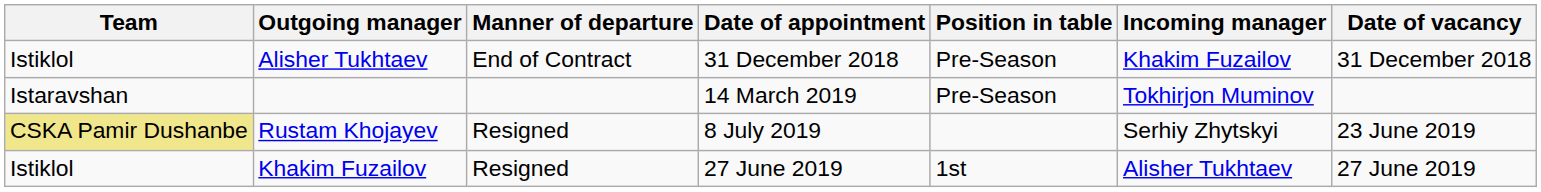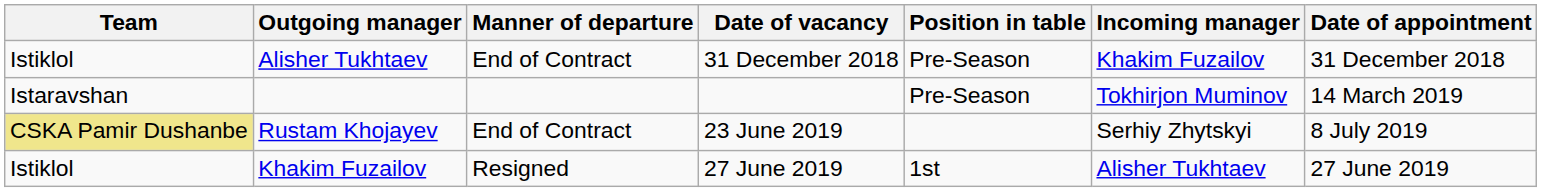 <table class="wikitable">
 <tr>
 <th>Team</th>
 <th>Outgoing manager</th>
 <th>Manner of departure</th>
-<th>Date of appointment</th>
+<th>Date of vacancy</th>
 <th>Position in table</th>
 <th>Incoming manager</th>
-<th>Date of vacancy</th>
+<th>Date of appointment</th>
 </tr>
 <tr>
 <td>Istiklol</td>
 <td> <a href='#'>Alisher Tukhtaev</a></td>
 <td>End of Contract</td>
 <td>31 December 2018</td>
 <td>Pre-Season</td>
 <td> <a href='#'>Khakim Fuzailov</a></td>
 <td>31 December 2018</td>
 </tr>
 <tr>
 <td>Istaravshan</td>
 <td></td>
 <td></td>
-<td>14 March 2019</td>
+<td></td>
 <td>Pre-Season</td>
 <td> <a href='#'>Tokhirjon Muminov</a></td>
-<td></td>
+<td>14 March 2019</td>
 </tr>
 <tr>
 <td style="background: khaki;">CSKA Pamir Dushanbe</td>
 <td> <a href='#'>Rustam Khojayev</a></td>
-<td>Resigned</td>
-<td>8 July 2019</td>
+<td>End of Contract</td>
+<td>23 June 2019</td>
 <td></td>
 <td> Serhiy Zhytskyi</td>
-<td>23 June 2019</td>
+<td>8 July 2019</td>
 </tr>
 <tr>
 <td>Istiklol</td>
 <td> <a href='#'>Khakim Fuzailov</a></td>
 <td>Resigned</td>
 <td>27 June 2019</td>
 <td>1st</td>
 <td> <a href='#'>Alisher Tukhtaev</a> </td>
 <td>27 June 2019</td>
 </tr>
 </table>
